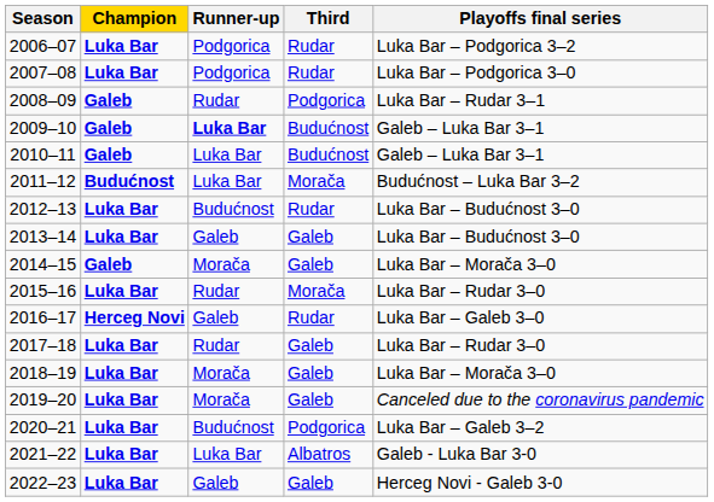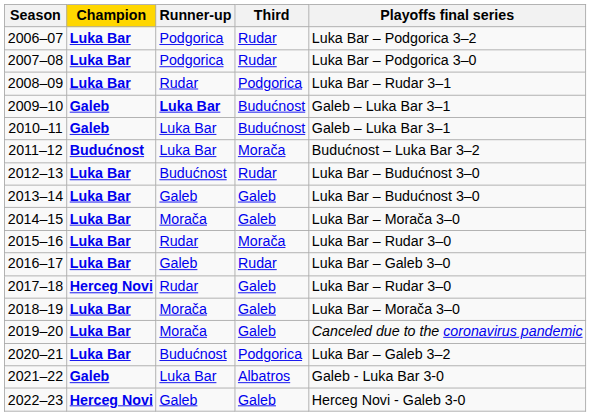 <table class="wikitable">
 <tr>
 <th>Season</th>
 <th style="background:gold;">Champion</th>
 <th>Runner-up</th>
 <th>Third</th>
 <th>Playoffs final series</th>
 </tr>
 <tr>
 <td align="center">2006–07</td>
 <td><strong><a href='#'>Luka Bar</a></strong></td>
 <td><a href='#'>Podgorica</a></td>
 <td><a href='#'>Rudar</a></td>
 <td>Luka Bar – Podgorica 3–2</td>
 </tr>
 <tr>
 <td align="center">2007–08</td>
 <td><strong><a href='#'>Luka Bar</a></strong></td>
 <td><a href='#'>Podgorica</a></td>
 <td><a href='#'>Rudar</a></td>
 <td>Luka Bar – Podgorica 3–0</td>
 </tr>
 <tr>
 <td align="center">2008–09</td>
-<td><strong><a href='#'>Galeb</a></strong></td>
+<td><strong><a href='#'>Luka Bar</a></strong></td>
 <td><a href='#'>Rudar</a></td>
 <td><a href='#'>Podgorica</a></td>
 <td>Luka Bar – Rudar 3–1</td>
 </tr>
 <tr>
 <td align="center">2009–10</td>
 <td><strong><a href='#'>Galeb</a></strong></td>
 <td><strong><a href='#'>Luka Bar</a></strong></td>
 <td><a href='#'>Budućnost</a></td>
 <td>Galeb – Luka Bar 3–1</td>
 </tr>
 <tr>
 <td align="center">2010–11</td>
 <td><strong><a href='#'>Galeb</a></strong></td>
 <td><a href='#'>Luka Bar</a></td>
 <td><a href='#'>Budućnost</a></td>
 <td>Galeb – Luka Bar 3–1</td>
 </tr>
 <tr>
 <td align="center">2011–12</td>
 <td><strong><a href='#'>Budućnost</a></strong></td>
 <td><a href='#'>Luka Bar</a></td>
 <td><a href='#'>Morača</a></td>
 <td>Budućnost – Luka Bar 3–2</td>
 </tr>
 <tr>
 <td align="center">2012–13</td>
 <td><strong><a href='#'>Luka Bar</a></strong></td>
 <td><a href='#'>Budućnost</a></td>
 <td><a href='#'>Rudar</a></td>
 <td>Luka Bar – Budućnost 3–0</td>
 </tr>
 <tr>
 <td align="center">2013–14</td>
 <td><strong><a href='#'>Luka Bar</a></strong></td>
 <td><a href='#'>Galeb</a></td>
 <td><a href='#'>Galeb</a></td>
 <td>Luka Bar – Budućnost 3–0</td>
 </tr>
 <tr>
 <td align="center">2014–15</td>
-<td><strong><a href='#'>Galeb</a></strong></td>
+<td><strong><a href='#'>Luka Bar</a></strong></td>
 <td><a href='#'>Morača</a></td>
 <td><a href='#'>Galeb</a></td>
 <td>Luka Bar – Morača 3–0</td>
 </tr>
 <tr>
 <td align="center">2015–16</td>
 <td><strong><a href='#'>Luka Bar</a></strong></td>
 <td><a href='#'>Rudar</a></td>
 <td><a href='#'>Morača</a></td>
 <td>Luka Bar – Rudar 3–0</td>
 </tr>
 <tr>
 <td align="center">2016–17</td>
-<td><strong><a href='#'>Herceg Novi</a></strong></td>
+<td><strong><a href='#'>Luka Bar</a></strong></td>
 <td><a href='#'>Galeb</a></td>
 <td><a href='#'>Rudar</a></td>
 <td>Luka Bar – Galeb 3–0</td>
 </tr>
 <tr>
 <td align="center">2017–18</td>
-<td><strong><a href='#'>Luka Bar</a></strong></td>
+<td><strong><a href='#'>Herceg Novi</a></strong></td>
 <td><a href='#'>Rudar</a></td>
 <td><a href='#'>Galeb</a></td>
 <td>Luka Bar – Rudar 3–0</td>
 </tr>
 <tr>
 <td align="center">2018–19</td>
 <td><strong><a href='#'>Luka Bar</a></strong></td>
 <td><a href='#'>Morača</a></td>
 <td><a href='#'>Galeb</a></td>
 <td>Luka Bar – Morača 3–0</td>
 </tr>
 <tr>
 <td align="center">2019–20</td>
 <td><strong><a href='#'>Luka Bar</a></strong></td>
 <td><a href='#'>Morača</a></td>
 <td><a href='#'>Galeb</a></td>
 <td><em>Canceled due to the <a href='#'>coronavirus pandemic</a></em></td>
 </tr>
 <tr>
 <td align="center">2020–21</td>
 <td><strong><a href='#'>Luka Bar</a></strong></td>
 <td><a href='#'>Budućnost</a></td>
 <td><a href='#'>Podgorica</a></td>
 <td>Luka Bar – Galeb 3–2</td>
 </tr>
 <tr>
 <td align="center">2021–22</td>
-<td><strong><a href='#'>Luka Bar</a></strong></td>
+<td><strong><a href='#'>Galeb</a></strong></td>
 <td><a href='#'>Luka Bar</a></td>
 <td><a href='#'>Albatros</a></td>
 <td>Galeb - Luka Bar 3-0</td>
 </tr>
 <tr>
 <td align="center">2022–23</td>
-<td><strong><a href='#'>Luka Bar</a></strong></td>
+<td><strong><a href='#'>Herceg Novi</a></strong></td>
 <td><a href='#'>Galeb</a></td>
 <td><a href='#'>Galeb</a></td>
 <td>Herceg Novi - Galeb 3-0</td>
 </tr>
 </table>
